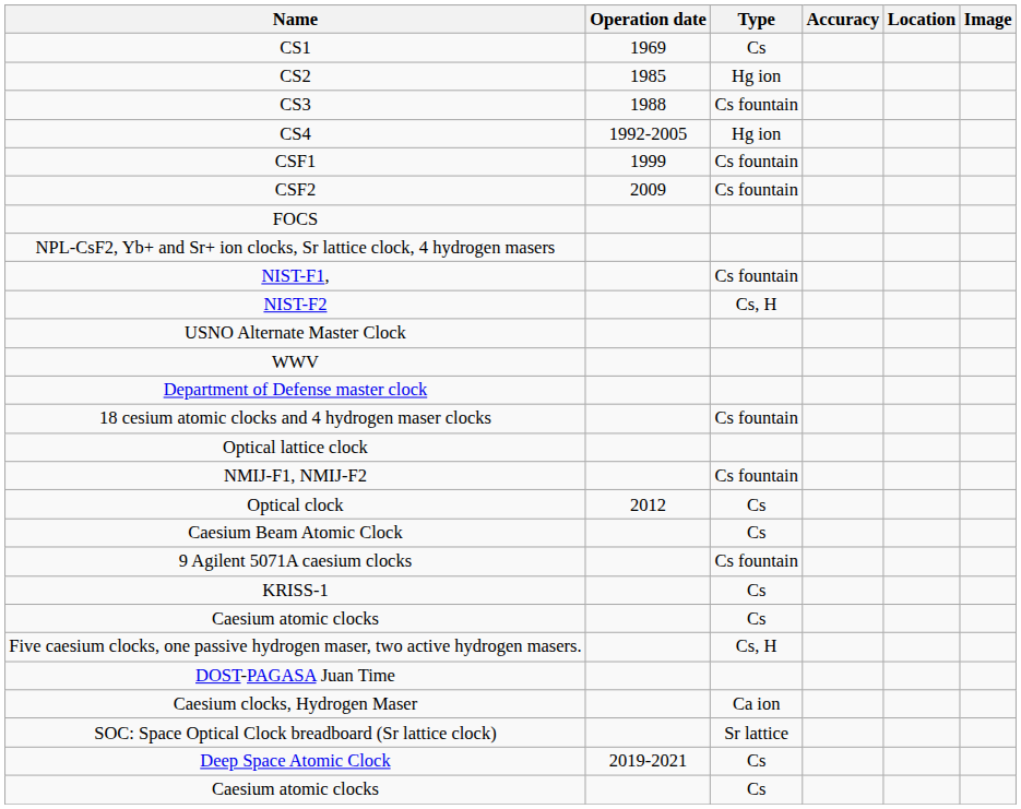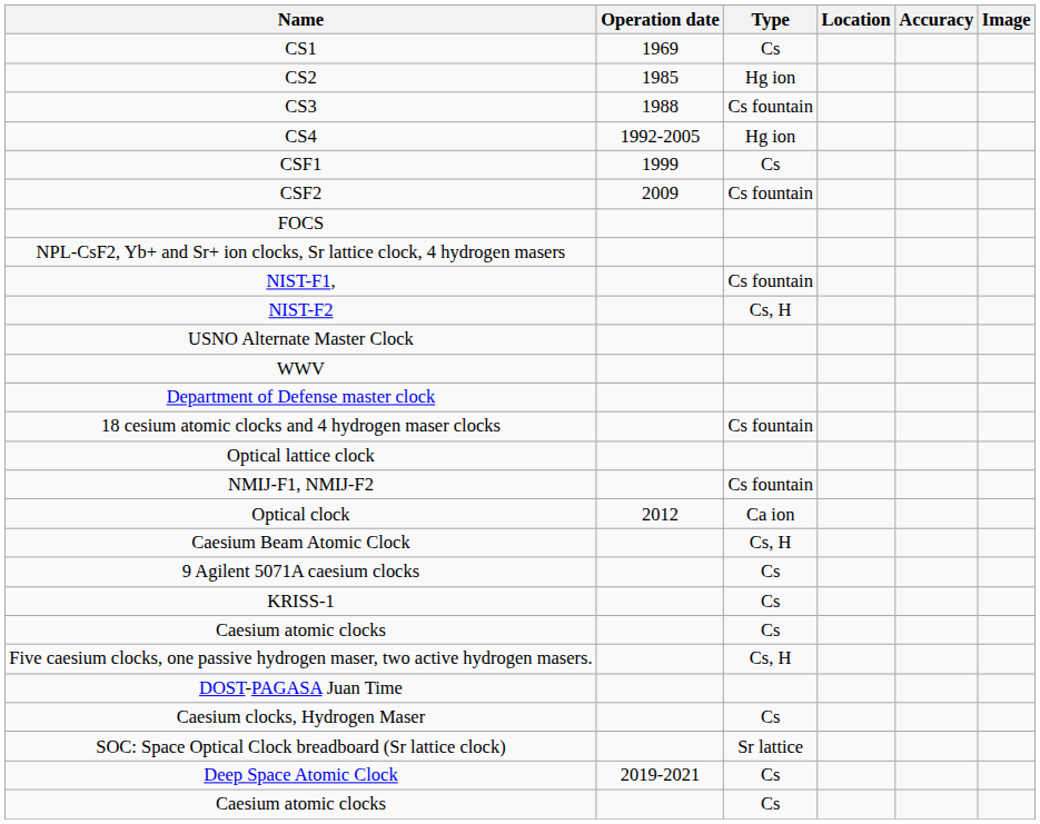 <table class="wikitable" style="text-align:center;">
 <tr>
 <th>Name</th>
 <th>Operation date</th>
 <th>Type</th>
+<th>Location</th>
 <th>Accuracy</th>
-<th>Location</th>
 <th>Image</th>
 </tr>
 <tr>
 <td>CS1</td>
 <td>1969</td>
 <td>Cs</td>
 <td></td>
 <td></td>
 <td></td>
 </tr>
 <tr>
 <td>CS2</td>
 <td>1985</td>
 <td>Hg ion</td>
 <td></td>
 <td></td>
 <td></td>
 </tr>
 <tr>
 <td>CS3</td>
 <td>1988</td>
 <td>Cs fountain</td>
 <td></td>
 <td></td>
 <td></td>
 </tr>
 <tr>
 <td>CS4</td>
 <td>1992-2005</td>
 <td>Hg ion</td>
 <td></td>
 <td></td>
 <td></td>
 </tr>
 <tr>
 <td>CSF1</td>
 <td>1999</td>
-<td>Cs fountain</td>
+<td>Cs</td>
 <td></td>
 <td></td>
 <td></td>
 </tr>
 <tr>
 <td>CSF2</td>
 <td>2009</td>
 <td>Cs fountain</td>
 <td></td>
 <td></td>
 <td></td>
 </tr>
 <tr>
 <td>FOCS</td>
 <td></td>
 <td></td>
 <td></td>
 <td></td>
 <td></td>
 </tr>
 <tr>
 <td>NPL-CsF2, Yb+ and Sr+ ion clocks, Sr lattice clock, 4 hydrogen masers</td>
 <td></td>
 <td></td>
 <td></td>
 <td></td>
 <td></td>
 </tr>
 <tr>
 <td><a href='#'>NIST-F1</a>,</td>
 <td></td>
 <td>Cs fountain</td>
 <td></td>
 <td></td>
 <td></td>
 </tr>
 <tr>
 <td><a href='#'>NIST-F2</a></td>
 <td></td>
 <td>Cs, H</td>
 <td></td>
 <td></td>
 <td></td>
 </tr>
 <tr>
 <td>USNO Alternate Master Clock</td>
 <td></td>
 <td></td>
 <td></td>
 <td></td>
 <td> </td>
 </tr>
 <tr>
 <td>WWV</td>
 <td></td>
 <td></td>
 <td></td>
 <td></td>
 <td></td>
 </tr>
 <tr>
 <td><a href='#'>Department of Defense master clock</a></td>
 <td></td>
 <td></td>
 <td></td>
 <td></td>
 <td></td>
 </tr>
 <tr>
 <td>18 cesium atomic clocks and 4 hydrogen maser clocks</td>
 <td></td>
 <td>Cs fountain</td>
 <td></td>
 <td></td>
 <td></td>
 </tr>
 <tr>
 <td>Optical lattice clock</td>
 <td></td>
 <td></td>
 <td></td>
 <td></td>
 <td></td>
 </tr>
 <tr>
 <td>NMIJ-F1, NMIJ-F2</td>
 <td></td>
 <td>Cs fountain</td>
 <td></td>
 <td></td>
 <td></td>
 </tr>
 <tr>
 <td>Optical clock</td>
 <td>2012</td>
-<td>Cs</td>
+<td>Ca ion</td>
 <td></td>
 <td></td>
 <td></td>
 </tr>
 <tr>
 <td>Caesium Beam Atomic Clock</td>
 <td></td>
-<td>Cs</td>
+<td>Cs, H</td>
 <td></td>
 <td></td>
 <td></td>
 </tr>
 <tr>
 <td>9 Agilent 5071A caesium clocks</td>
 <td></td>
-<td>Cs fountain</td>
+<td>Cs</td>
 <td></td>
 <td></td>
 <td></td>
 </tr>
 <tr>
 <td>KRISS-1</td>
 <td></td>
 <td>Cs</td>
 <td></td>
 <td></td>
 <td></td>
 </tr>
 <tr>
 <td>Caesium atomic clocks</td>
 <td></td>
 <td>Cs</td>
 <td></td>
 <td></td>
 <td></td>
 </tr>
 <tr>
 <td>Five caesium clocks, one passive hydrogen maser, two active hydrogen masers.</td>
 <td></td>
 <td>Cs, H</td>
 <td></td>
 <td></td>
 <td></td>
 </tr>
 <tr>
 <td><a href='#'>DOST</a>-<a href='#'>PAGASA</a> Juan Time</td>
 <td></td>
 <td></td>
 <td></td>
 <td></td>
 <td></td>
 </tr>
 <tr>
 <td>Caesium clocks, Hydrogen Maser </td>
 <td></td>
-<td>Ca ion</td>
+<td>Cs</td>
 <td></td>
 <td></td>
 <td></td>
 </tr>
 <tr>
 <td>SOC: Space Optical Clock breadboard (Sr lattice clock)</td>
 <td></td>
 <td>Sr lattice</td>
 <td></td>
 <td></td>
 <td></td>
 </tr>
 <tr>
 <td><a href='#'>Deep Space Atomic Clock</a></td>
 <td>2019-2021</td>
 <td>Cs</td>
 <td></td>
 <td></td>
 <td></td>
 </tr>
 <tr>
 <td>Caesium atomic clocks</td>
 <td></td>
 <td>Cs</td>
 <td></td>
 <td></td>
 <td></td>
 </tr>
 </table>
